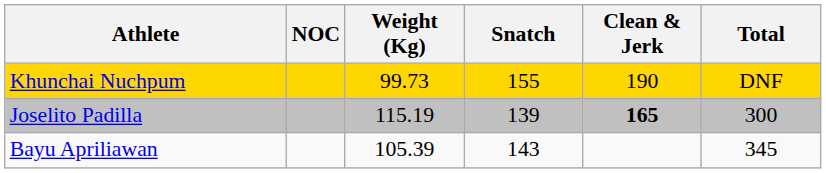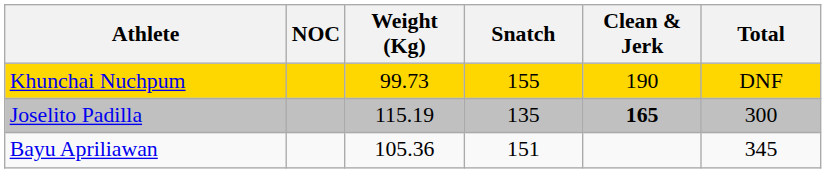 <table class="wikitable" style="text-align:center">
 <tr>
 <th width=200>Athlete</th>
 <th width=10>NOC</th>
 <th width=80>Weight (Kg)</th>
 <th width=80>Snatch</th>
 <th width=80>Clean & Jerk</th>
 <th width=80>Total</th>
 </tr>
 <tr bgcolor=gold>
 <td align="left"><a href='#'>Khunchai Nuchpum</a></td>
 <td></td>
 <td>99.73</td>
 <td>155</td>
 <td>190</td>
 <td>DNF</td>
 </tr>
 <tr bgcolor=silver>
 <td align="left"><a href='#'>Joselito Padilla</a></td>
 <td></td>
 <td>115.19</td>
-<td>139</td>
+<td>135</td>
 <td><strong>165</strong></td>
 <td>300</td>
 </tr>
 <tr>
 <td align="left"><a href='#'>Bayu Apriliawan</a></td>
 <td></td>
-<td>105.39</td>
-<td>143</td>
+<td>105.36</td>
+<td>151</td>
 <td></td>
 <td>345</td>
 </tr>
 </table>
